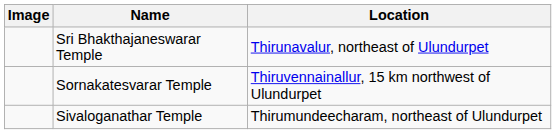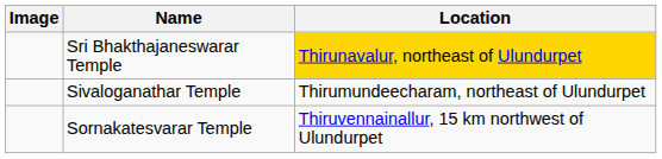 <table class="wikitable">
 <tr>
 <th>Image</th>
 <th>Name</th>
 <th>Location</th>
 </tr>
 <tr>
 <td></td>
 <td>Sri Bhakthajaneswarar Temple</td>
-<td><a href='#'>Thirunavalur</a>,  northeast of <a href='#'>Ulundurpet</a></td>
+<td style="background: gold;"><a href='#'>Thirunavalur</a>,  northeast of <a href='#'>Ulundurpet</a></td>
+</tr>
+<tr>
+<td></td>
+<td>Sivaloganathar Temple</td>
+<td>Thirumundeecharam,  northeast of Ulundurpet</td>
 </tr>
 <tr>
 <td></td>
 <td>Sornakatesvarar Temple</td>
 <td><a href='#'>Thiruvennainallur</a>, 15 km northwest of Ulundurpet</td>
 </tr>
-<tr>
-<td></td>
-<td>Sivaloganathar Temple</td>
-<td>Thirumundeecharam,  northeast of Ulundurpet</td>
-</tr>
 </table>
